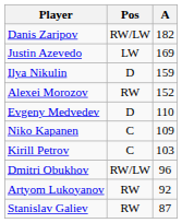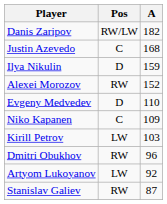 <table class="wikitable">
 <tr>
 <th>Player</th>
 <th>Pos</th>
 <th>A</th>
 </tr>
 <tr style="text-align:center;">
 <td style="text-align:left;"> <a href='#'>Danis Zaripov</a></td>
 <td>RW/LW</td>
 <td>182</td>
 </tr>
 <tr style="text-align:center;">
 <td style="text-align:left;"> <a href='#'>Justin Azevedo</a></td>
-<td>LW</td>
-<td>169</td>
+<td>C</td>
+<td>168</td>
 </tr>
 <tr style="text-align:center;">
 <td style="text-align:left;"> <a href='#'>Ilya Nikulin</a></td>
 <td>D</td>
 <td>159</td>
 </tr>
 <tr style="text-align:center;">
 <td style="text-align:left;"> <a href='#'>Alexei Morozov</a></td>
 <td>RW</td>
 <td>152</td>
 </tr>
 <tr style="text-align:center;">
 <td style="text-align:left;"> <a href='#'>Evgeny Medvedev</a></td>
 <td>D</td>
 <td>110</td>
 </tr>
 <tr style="text-align:center;">
 <td style="text-align:left;"> <a href='#'>Niko Kapanen</a></td>
 <td>C</td>
 <td>109</td>
 </tr>
 <tr style="text-align:center;">
 <td style="text-align:left;"> <a href='#'>Kirill Petrov</a></td>
-<td>C</td>
+<td>LW</td>
 <td>103</td>
 </tr>
 <tr style="text-align:center;">
 <td style="text-align:left;"> <a href='#'>Dmitri Obukhov</a></td>
-<td>RW/LW</td>
+<td>RW</td>
 <td>96</td>
 </tr>
 <tr style="text-align:center;">
 <td style="text-align:left;"> <a href='#'>Artyom Lukoyanov</a></td>
-<td>RW</td>
+<td>LW</td>
 <td>92</td>
 </tr>
 <tr style="text-align:center;">
 <td style="text-align:left;"> <a href='#'>Stanislav Galiev</a></td>
 <td>RW</td>
 <td>87</td>
 </tr>
 </table>
